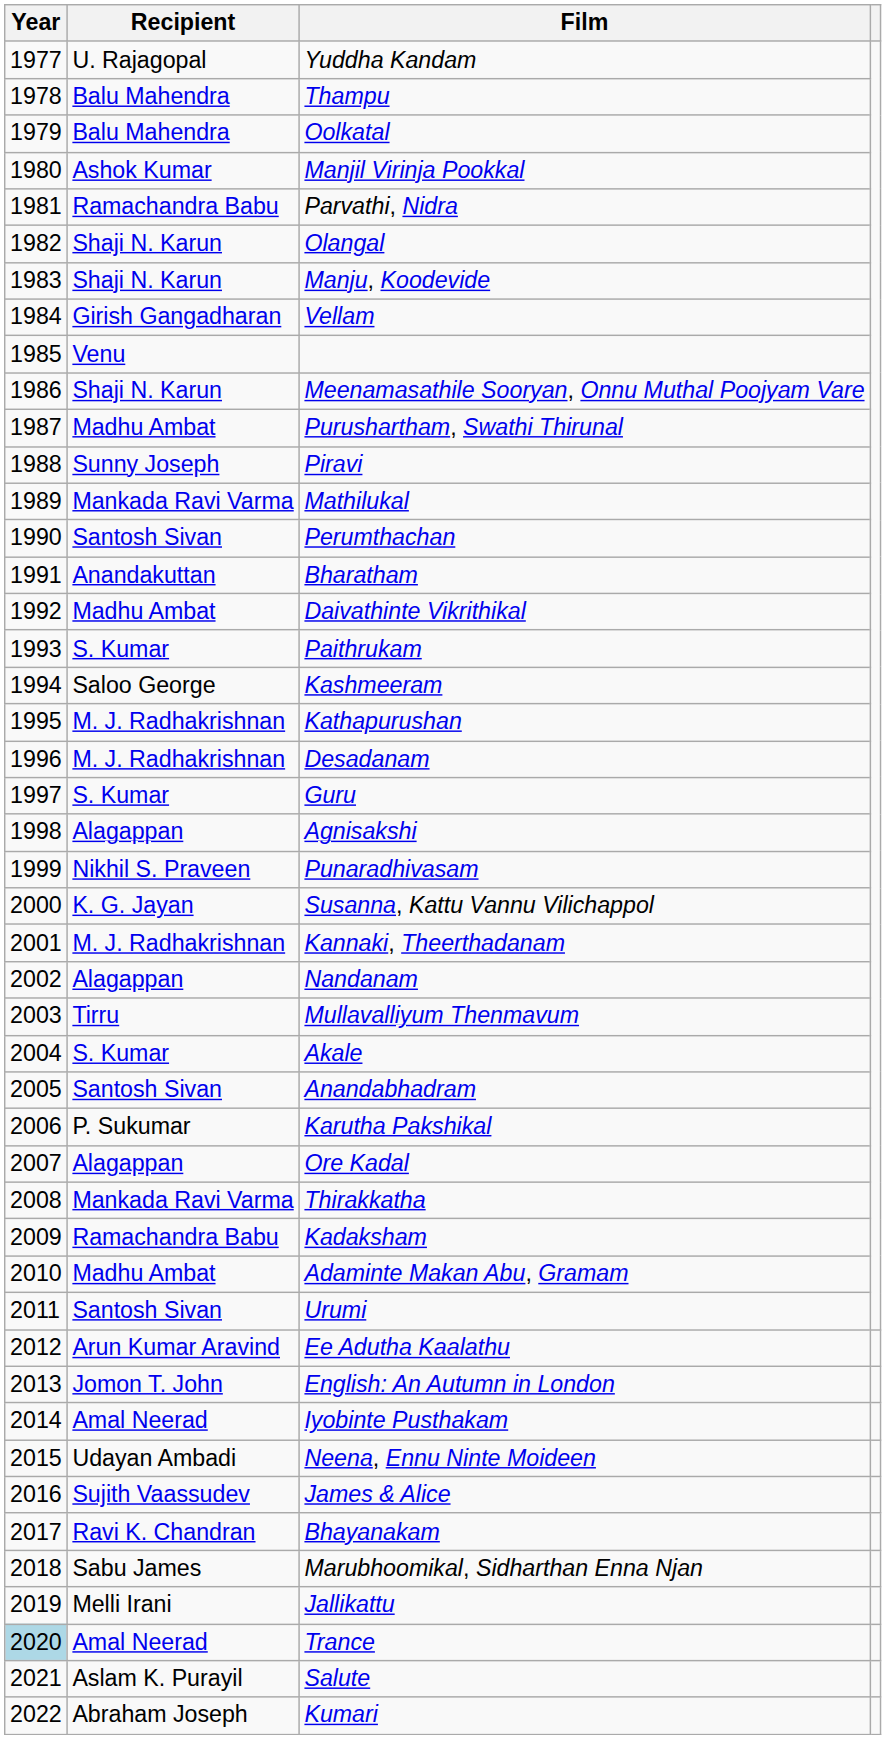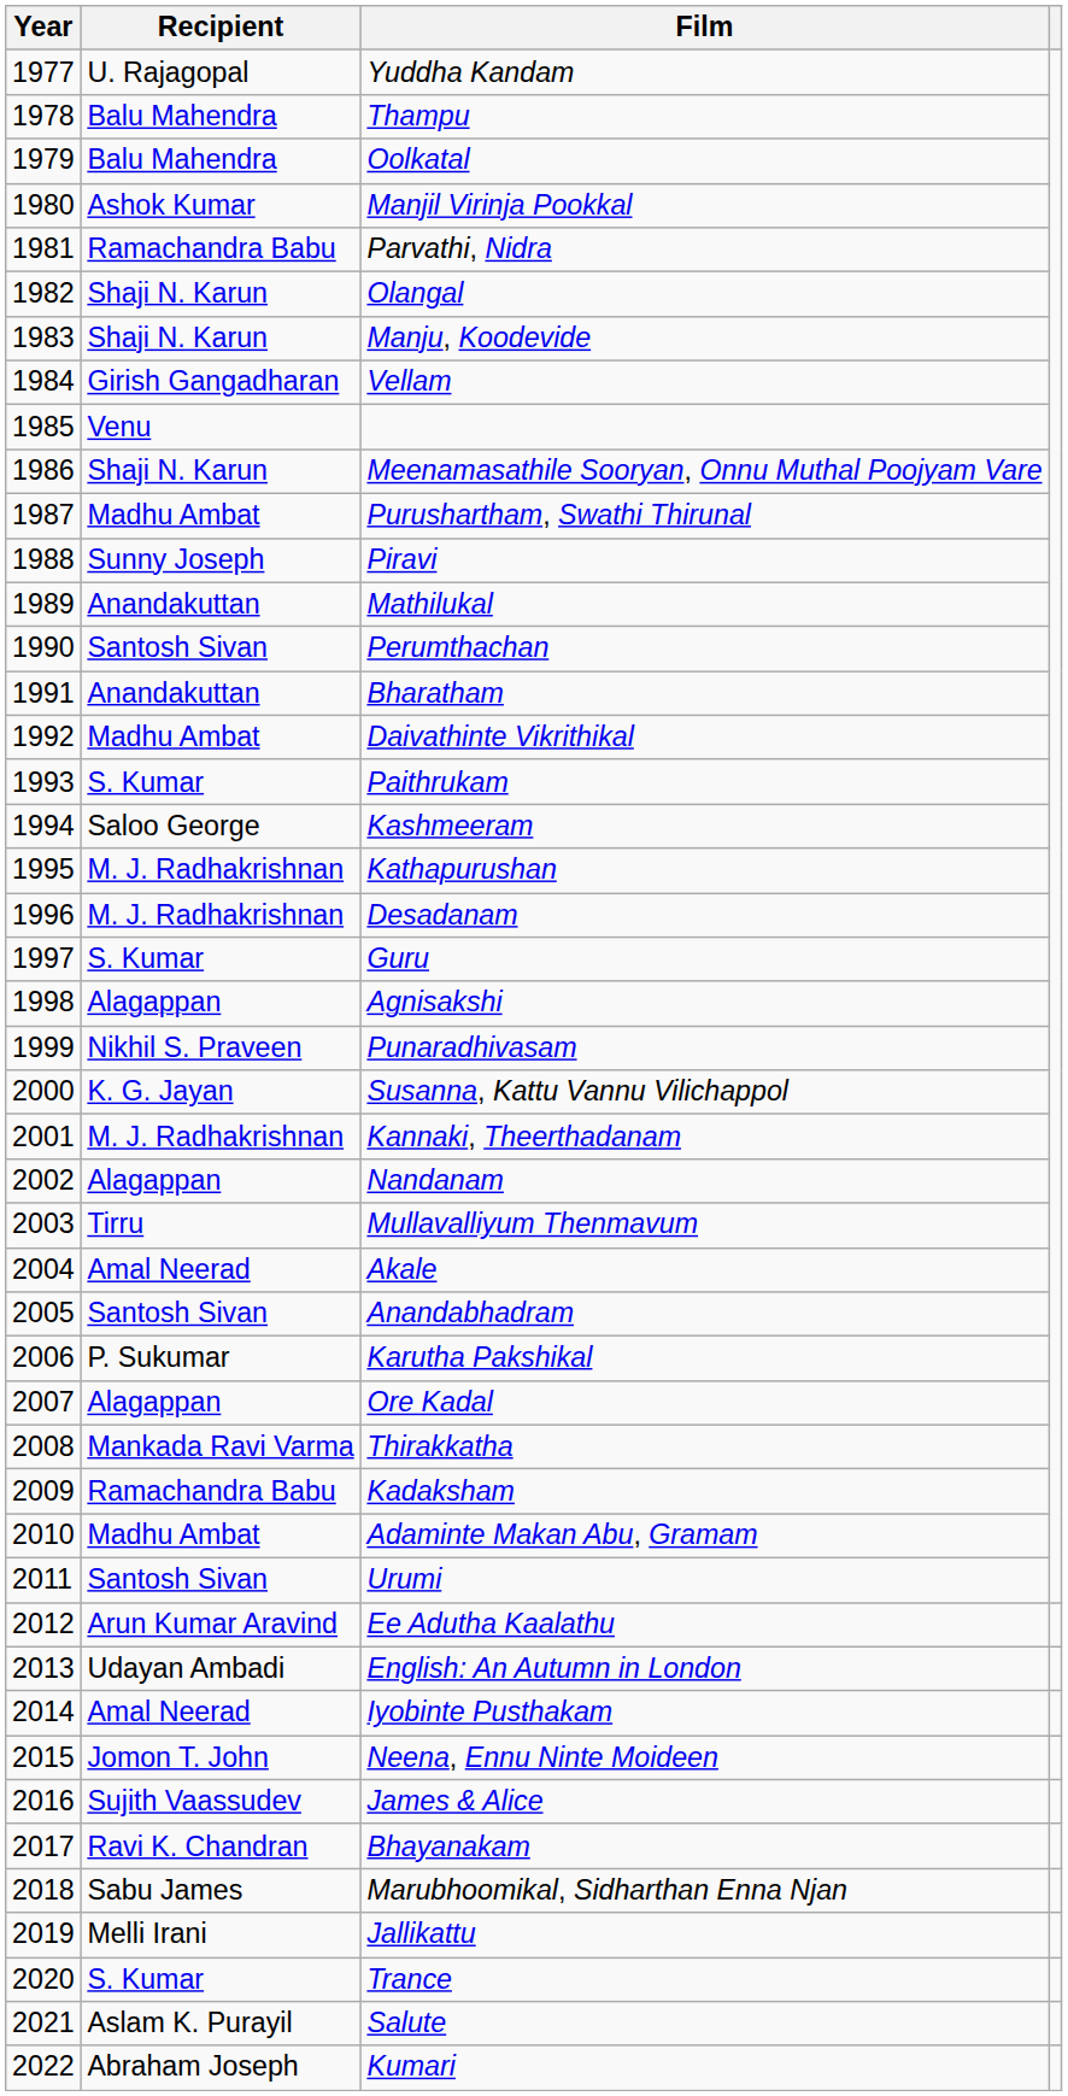 <table class="wikitable">
 <tr>
 <th>Year</th>
 <th>Recipient</th>
 <th>Film</th>
 <th></th>
 </tr>
 <tr>
 <td>1977</td>
 <td>U. Rajagopal</td>
 <td><em>Yuddha Kandam</em></td>
 <td rowspan=35></td>
 </tr>
 <tr>
 <td>1978</td>
 <td><a href='#'>Balu Mahendra</a></td>
 <td><em><a href='#'>Thampu</a></em></td>
 </tr>
 <tr>
 <td>1979</td>
 <td><a href='#'>Balu Mahendra</a></td>
 <td><em><a href='#'>Oolkatal</a></em></td>
 </tr>
 <tr>
 <td>1980</td>
 <td><a href='#'>Ashok Kumar</a></td>
 <td><em><a href='#'>Manjil Virinja Pookkal</a></em></td>
 </tr>
 <tr>
 <td>1981</td>
 <td><a href='#'>Ramachandra Babu</a></td>
 <td><em>Parvathi</em>, <em><a href='#'>Nidra</a></em></td>
 </tr>
 <tr>
 <td>1982</td>
 <td><a href='#'>Shaji N. Karun</a></td>
 <td><em><a href='#'>Olangal</a></em></td>
 </tr>
 <tr>
 <td>1983</td>
 <td><a href='#'>Shaji N. Karun</a></td>
 <td><em><a href='#'>Manju</a></em>, <em><a href='#'>Koodevide</a></em></td>
 </tr>
 <tr>
 <td>1984</td>
 <td><a href='#'>Girish Gangadharan</a></td>
 <td><em><a href='#'>Vellam</a></em></td>
 </tr>
 <tr>
 <td>1985</td>
 <td><a href='#'>Venu</a></td>
 <td></td>
 </tr>
 <tr>
 <td>1986</td>
 <td><a href='#'>Shaji N. Karun</a></td>
 <td><em><a href='#'>Meenamasathile Sooryan</a></em>, <em><a href='#'>Onnu Muthal Poojyam Vare</a></em></td>
 </tr>
 <tr>
 <td>1987</td>
 <td><a href='#'>Madhu Ambat</a></td>
 <td><em><a href='#'>Purushartham</a></em>, <em><a href='#'>Swathi Thirunal</a></em></td>
 </tr>
 <tr>
 <td>1988</td>
 <td><a href='#'>Sunny Joseph</a></td>
 <td><em><a href='#'>Piravi</a></em></td>
 </tr>
 <tr>
 <td>1989</td>
-<td><a href='#'>Mankada Ravi Varma</a></td>
+<td><a href='#'>Anandakuttan</a></td>
 <td><em><a href='#'>Mathilukal</a></em></td>
 </tr>
 <tr>
 <td>1990</td>
 <td><a href='#'>Santosh Sivan</a></td>
 <td><em><a href='#'>Perumthachan</a></em></td>
 </tr>
 <tr>
 <td>1991</td>
 <td><a href='#'>Anandakuttan</a></td>
 <td><em><a href='#'>Bharatham</a></em></td>
 </tr>
 <tr>
 <td>1992</td>
 <td><a href='#'>Madhu Ambat</a></td>
 <td><em><a href='#'>Daivathinte Vikrithikal</a></em></td>
 </tr>
 <tr>
 <td>1993</td>
 <td><a href='#'>S. Kumar</a></td>
 <td><em><a href='#'>Paithrukam</a></em></td>
 </tr>
 <tr>
 <td>1994</td>
 <td>Saloo George</td>
 <td><em><a href='#'>Kashmeeram</a></em></td>
 </tr>
 <tr>
 <td>1995</td>
 <td><a href='#'>M. J. Radhakrishnan</a></td>
 <td><em><a href='#'>Kathapurushan</a></em></td>
 </tr>
 <tr>
 <td>1996</td>
 <td><a href='#'>M. J. Radhakrishnan</a></td>
 <td><em><a href='#'>Desadanam</a></em></td>
 </tr>
 <tr>
 <td>1997</td>
 <td><a href='#'>S. Kumar</a></td>
 <td><em><a href='#'>Guru</a></em></td>
 </tr>
 <tr>
 <td>1998</td>
 <td><a href='#'>Alagappan</a></td>
 <td><em><a href='#'>Agnisakshi</a></em></td>
 </tr>
 <tr>
 <td>1999</td>
 <td><a href='#'>Nikhil S. Praveen</a></td>
 <td><em><a href='#'>Punaradhivasam</a></em></td>
 </tr>
 <tr>
 <td>2000</td>
 <td><a href='#'>K. G. Jayan</a></td>
 <td><em><a href='#'>Susanna</a></em>, <em>Kattu Vannu Vilichappol</em></td>
 </tr>
 <tr>
 <td>2001</td>
 <td><a href='#'>M. J. Radhakrishnan</a></td>
 <td><em><a href='#'>Kannaki</a></em>, <em><a href='#'>Theerthadanam</a></em></td>
 </tr>
 <tr>
 <td>2002</td>
 <td><a href='#'>Alagappan</a></td>
 <td><em><a href='#'>Nandanam</a></em></td>
 </tr>
 <tr>
 <td>2003</td>
 <td><a href='#'>Tirru</a></td>
 <td><em><a href='#'>Mullavalliyum Thenmavum</a></em></td>
 </tr>
 <tr>
 <td>2004</td>
-<td><a href='#'>S. Kumar</a></td>
+<td><a href='#'>Amal Neerad</a></td>
 <td><em><a href='#'>Akale</a></em></td>
 </tr>
 <tr>
 <td>2005</td>
 <td><a href='#'>Santosh Sivan</a></td>
 <td><em><a href='#'>Anandabhadram</a></em></td>
 </tr>
 <tr>
 <td>2006</td>
 <td>P. Sukumar</td>
 <td><em><a href='#'>Karutha Pakshikal</a></em></td>
 </tr>
 <tr>
 <td>2007</td>
 <td><a href='#'>Alagappan</a></td>
 <td><em><a href='#'>Ore Kadal</a></em></td>
 </tr>
 <tr>
 <td>2008</td>
 <td><a href='#'>Mankada Ravi Varma</a></td>
 <td><em><a href='#'>Thirakkatha</a></em></td>
 </tr>
 <tr>
 <td>2009</td>
 <td><a href='#'>Ramachandra Babu</a></td>
 <td><em><a href='#'>Kadaksham</a></em></td>
 </tr>
 <tr>
 <td>2010</td>
 <td><a href='#'>Madhu Ambat</a></td>
 <td><em><a href='#'>Adaminte Makan Abu</a></em>, <em><a href='#'>Gramam</a></em></td>
 </tr>
 <tr>
 <td>2011</td>
 <td><a href='#'>Santosh Sivan</a></td>
 <td><em><a href='#'>Urumi</a></em></td>
 </tr>
 <tr>
 <td>2012</td>
 <td><a href='#'>Arun Kumar Aravind</a></td>
 <td><em><a href='#'>Ee Adutha Kaalathu</a></em></td>
 <td></td>
 </tr>
 <tr>
 <td>2013</td>
-<td><a href='#'>Jomon T. John</a></td>
+<td>Udayan Ambadi</td>
 <td><em><a href='#'>English: An Autumn in London</a></em></td>
 <td></td>
 </tr>
 <tr>
 <td>2014</td>
 <td><a href='#'>Amal Neerad</a></td>
 <td><em><a href='#'>Iyobinte Pusthakam</a></em></td>
 <td></td>
 </tr>
 <tr>
 <td>2015</td>
-<td>Udayan Ambadi</td>
+<td><a href='#'>Jomon T. John</a></td>
 <td><em><a href='#'>Neena</a></em>, <em><a href='#'>Ennu Ninte Moideen</a></em></td>
 <td></td>
 </tr>
 <tr>
 <td>2016</td>
 <td><a href='#'>Sujith Vaassudev</a></td>
 <td><em><a href='#'>James & Alice</a></em></td>
 <td></td>
 </tr>
 <tr>
 <td>2017</td>
 <td><a href='#'>Ravi K. Chandran</a></td>
 <td><em><a href='#'>Bhayanakam</a></em></td>
 <td></td>
 </tr>
 <tr>
 <td>2018</td>
 <td>Sabu James</td>
 <td><em>Marubhoomikal</em>, <em>Sidharthan Enna Njan</em></td>
 <td></td>
 </tr>
 <tr>
 <td>2019</td>
 <td>Melli Irani</td>
 <td><em><a href='#'>Jallikattu</a></em></td>
 <td></td>
 </tr>
 <tr>
-<td style="background: lightblue;">2020</td>
-<td><a href='#'>Amal Neerad</a></td>
+<td>2020</td>
+<td><a href='#'>S. Kumar</a></td>
 <td><em><a href='#'>Trance</a></em></td>
 <td></td>
 </tr>
 <tr>
 <td>2021</td>
 <td>Aslam K. Purayil</td>
 <td><em><a href='#'>Salute</a></em></td>
 <td></td>
 </tr>
 <tr>
 <td>2022</td>
 <td>Abraham Joseph</td>
 <td><em><a href='#'>Kumari</a></em></td>
 <td></td>
 </tr>
 </table>
